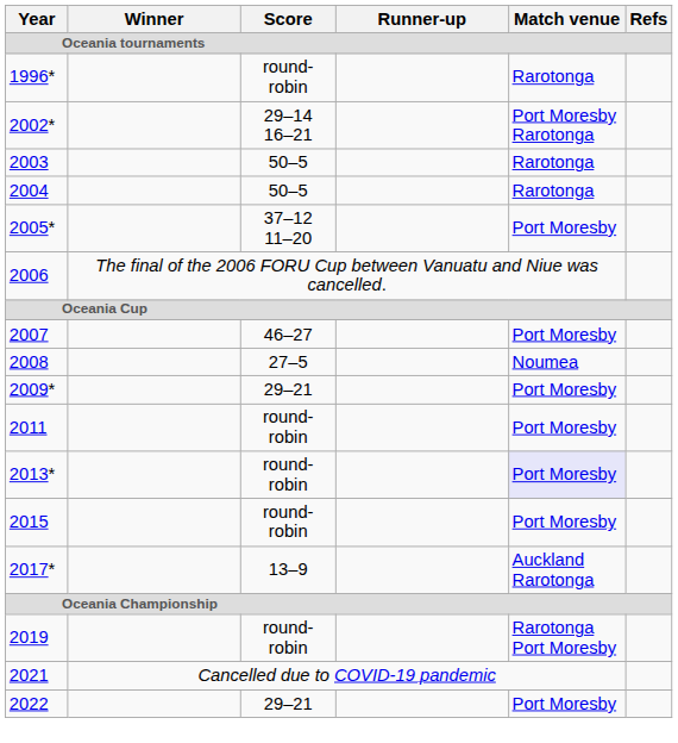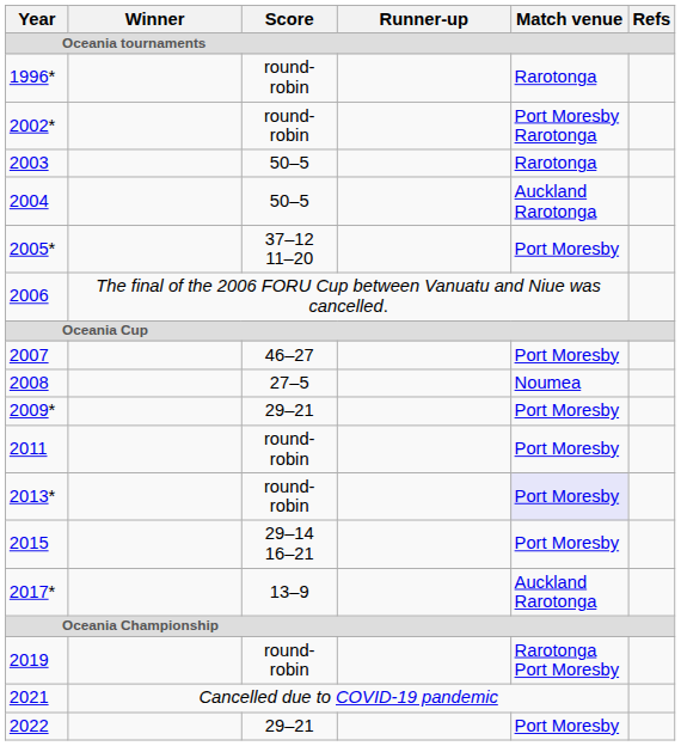 <table class="wikitable">
 <tr>
 <th width=50>Year</th>
 <th width=150>Winner</th>
 <th width=80>Score</th>
 <th width=150>Runner-up</th>
 <th width=100>Match venue</th>
 <th>Refs</th>
 </tr>
 <tr>
 <td colspan=100% style="line-height:1;color:#555;background:#ddd;font-size:80%; padding-left:4em;"><strong>Oceania tournaments</strong></td>
 </tr>
 <tr>
 <td><a href='#'>1996</a>*</td>
 <td></td>
 <td align=center width=80>round-robin</td>
 <td></td>
 <td><a href='#'>Rarotonga</a></td>
 <td align=center></td>
 </tr>
 <tr>
 <td><a href='#'>2002</a>*</td>
 <td></td>
-<td align=center width=80>29–14<br>16–21</td>
+<td align=center width=80>round-robin</td>
 <td></td>
 <td><a href='#'>Port Moresby</a><br><a href='#'>Rarotonga</a></td>
 <td align=center></td>
 </tr>
 <tr>
 <td><a href='#'>2003</a></td>
 <td></td>
 <td align=center width=80>50–5</td>
 <td></td>
 <td><a href='#'>Rarotonga</a></td>
 <td align=center></td>
 </tr>
 <tr>
 <td><a href='#'>2004</a></td>
 <td></td>
 <td align=center width=80>50–5</td>
 <td></td>
-<td><a href='#'>Rarotonga</a></td>
+<td><a href='#'>Auckland</a><br><a href='#'>Rarotonga</a></td>
 <td align=center></td>
 </tr>
 <tr>
 <td><a href='#'>2005</a>*</td>
 <td></td>
 <td align=center width=80>37–12<br>11–20</td>
 <td></td>
 <td><a href='#'>Port Moresby</a></td>
 <td align=center></td>
 </tr>
 <tr>
 <td><a href='#'>2006</a></td>
 <td colspan="4" align="center"><em>The final of the 2006 FORU Cup between Vanuatu and Niue was cancelled</em>.</td>
 <td align=center></td>
 </tr>
 <tr>
 <td colspan=100% style="line-height:1;color:#555;background:#ddd;font-size:80%; padding-left:4em;"><strong>Oceania Cup</strong></td>
 </tr>
 <tr>
 <td><a href='#'>2007</a></td>
 <td></td>
 <td align=center width=80>46–27</td>
 <td></td>
 <td><a href='#'>Port Moresby</a></td>
 <td align=center></td>
 </tr>
 <tr>
 <td><a href='#'>2008</a></td>
 <td></td>
 <td align=center width=80>27–5</td>
 <td></td>
 <td><a href='#'>Noumea</a></td>
 <td align=center></td>
 </tr>
 <tr>
 <td><a href='#'>2009</a>*</td>
 <td></td>
 <td align=center width=80>29–21</td>
 <td></td>
 <td><a href='#'>Port Moresby</a></td>
 <td align=center></td>
 </tr>
 <tr>
 <td><a href='#'>2011</a></td>
 <td></td>
 <td align=center width=80>round-robin</td>
 <td></td>
 <td><a href='#'>Port Moresby</a></td>
 <td align=center></td>
 </tr>
 <tr>
 <td><a href='#'>2013</a>*</td>
 <td></td>
 <td align=center width=80>round-robin</td>
 <td></td>
 <td style="background: lavender;"><a href='#'>Port Moresby</a></td>
 <td align=center></td>
 </tr>
 <tr>
 <td><a href='#'>2015</a></td>
 <td></td>
-<td align=center width=80>round-robin</td>
+<td align=center width=80>29–14<br>16–21</td>
 <td></td>
 <td><a href='#'>Port Moresby</a></td>
 <td align=center></td>
 </tr>
 <tr>
 <td><a href='#'>2017</a>*</td>
 <td></td>
 <td align=center width=80>13–9</td>
 <td></td>
 <td><a href='#'>Auckland</a><br><a href='#'>Rarotonga</a></td>
 <td align=center></td>
 </tr>
 <tr>
 <td colspan=100% style="line-height:1;color:#555;background:#ddd;font-size:80%; padding-left:4em;"><strong>Oceania Championship</strong></td>
 </tr>
 <tr>
 <td><a href='#'>2019</a></td>
 <td></td>
 <td align=center width=80>round-robin</td>
 <td></td>
 <td><a href='#'>Rarotonga</a><br><a href='#'>Port Moresby</a></td>
 <td align=center></td>
 </tr>
 <tr>
 <td><a href='#'>2021</a></td>
 <td colspan="4" align="center"><em>Cancelled due to <a href='#'>COVID-19 pandemic</a></em></td>
 <td align=center></td>
 </tr>
 <tr>
 <td><a href='#'>2022</a></td>
 <td></td>
 <td align=center width=80>29–21</td>
 <td></td>
 <td><a href='#'>Port Moresby</a></td>
 <td align=center></td>
 </tr>
 </table>
